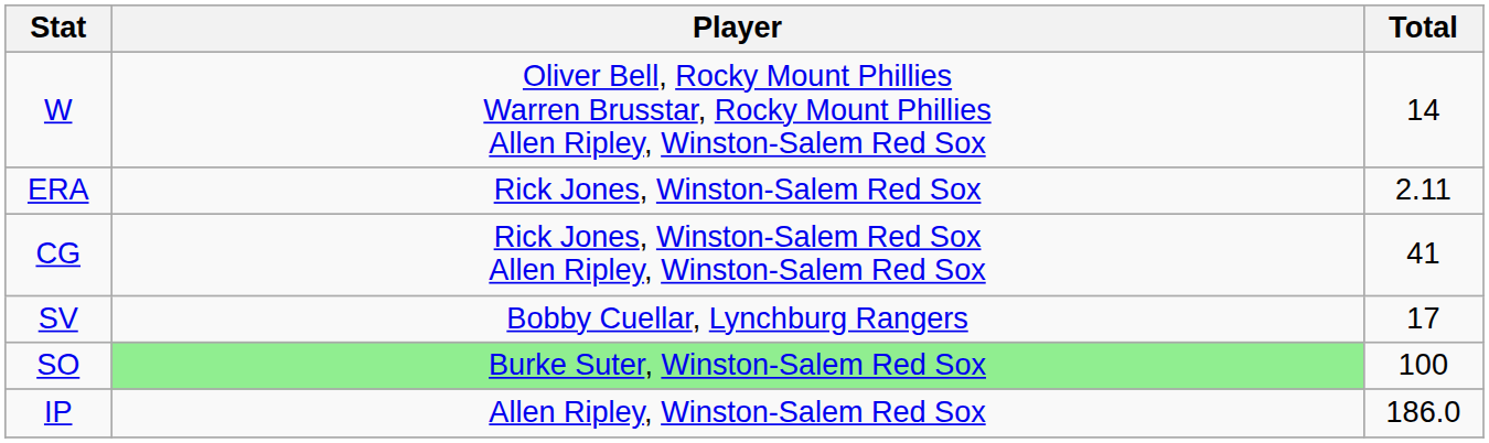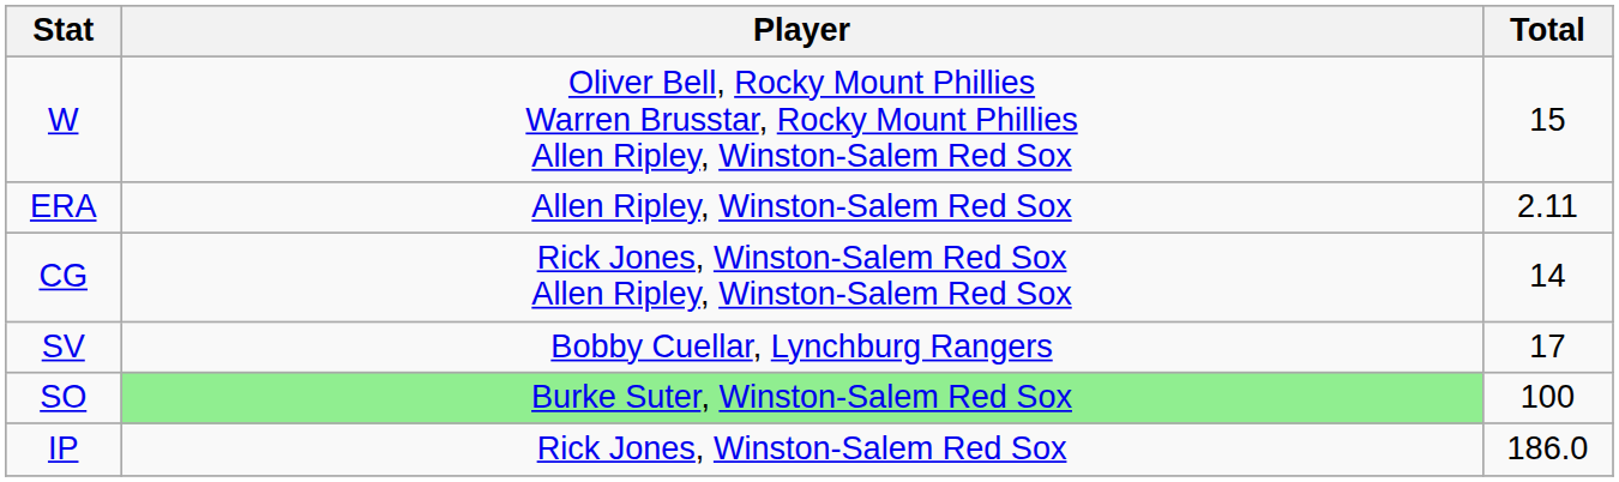 <table class="wikitable" width="40%" style="text-align:center;">
 <tr>
 <th width="5%">Stat</th>
 <th width="60%">Player</th>
 <th width="5%">Total</th>
 </tr>
 <tr>
 <td><a href='#'>W</a></td>
 <td><a href='#'>Oliver Bell</a>, <a href='#'>Rocky Mount Phillies</a> <br> <a href='#'>Warren Brusstar</a>, <a href='#'>Rocky Mount Phillies</a> <br> <a href='#'>Allen Ripley</a>, <a href='#'>Winston-Salem Red Sox</a></td>
-<td>14</td>
+<td>15</td>
 </tr>
 <tr>
 <td><a href='#'>ERA</a></td>
-<td><a href='#'>Rick Jones</a>, <a href='#'>Winston-Salem Red Sox</a></td>
+<td><a href='#'>Allen Ripley</a>, <a href='#'>Winston-Salem Red Sox</a></td>
 <td>2.11</td>
 </tr>
 <tr>
 <td><a href='#'>CG</a></td>
 <td><a href='#'>Rick Jones</a>, <a href='#'>Winston-Salem Red Sox</a> <br> <a href='#'>Allen Ripley</a>, <a href='#'>Winston-Salem Red Sox</a></td>
-<td>41</td>
+<td>14</td>
 </tr>
 <tr>
 <td><a href='#'>SV</a></td>
 <td><a href='#'>Bobby Cuellar</a>, <a href='#'>Lynchburg Rangers</a></td>
 <td>17</td>
 </tr>
 <tr>
 <td><a href='#'>SO</a></td>
 <td style="background: lightgreen;"><a href='#'>Burke Suter</a>, <a href='#'>Winston-Salem Red Sox</a></td>
 <td>100</td>
 </tr>
 <tr>
 <td><a href='#'>IP</a></td>
-<td><a href='#'>Allen Ripley</a>, <a href='#'>Winston-Salem Red Sox</a></td>
+<td><a href='#'>Rick Jones</a>, <a href='#'>Winston-Salem Red Sox</a></td>
 <td>186.0</td>
 </tr>
 </table>
